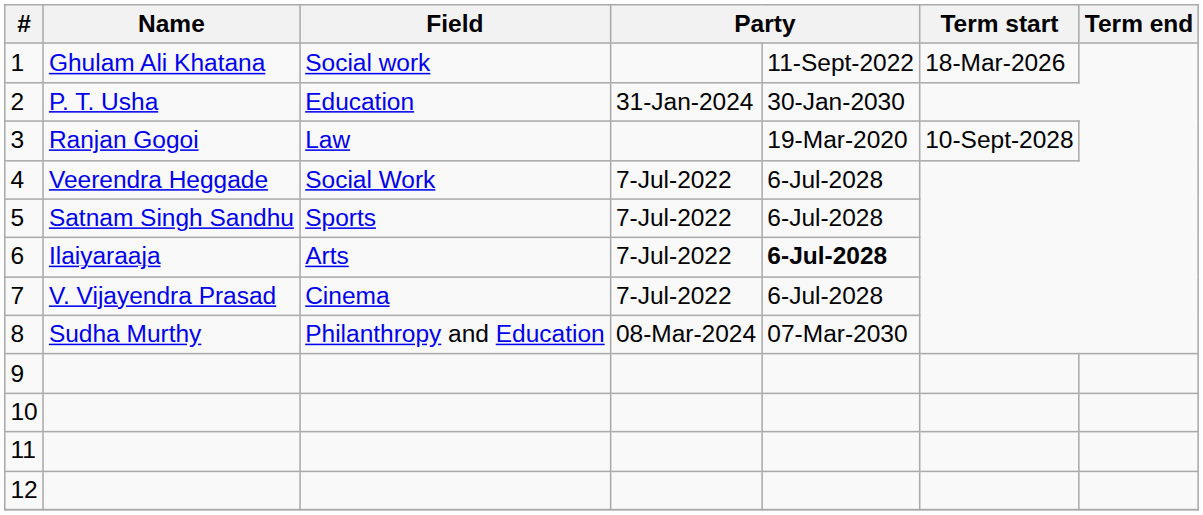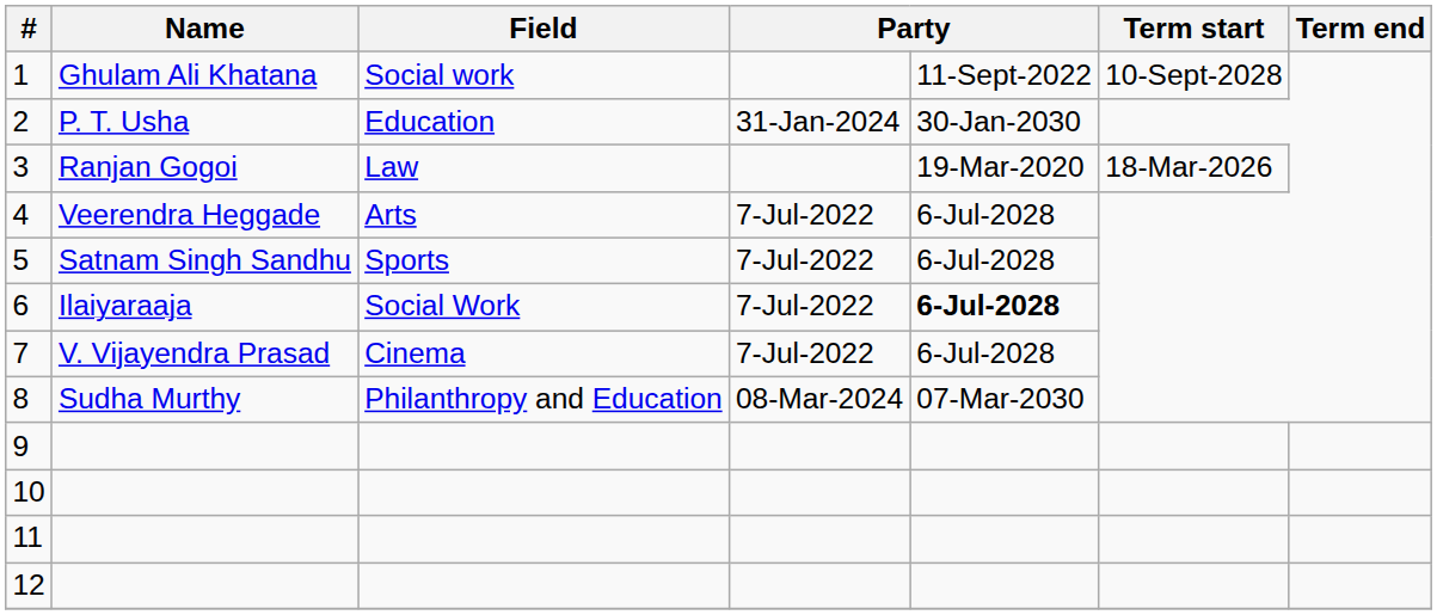 <table class="wikitable sortable">
 <tr>
 <th>#</th>
 <th>Name</th>
 <th>Field</th>
 <th colspan=2>Party</th>
 <th>Term start</th>
 <th>Term end</th>
 </tr>
 <tr>
 <td>1</td>
 <td><a href='#'>Ghulam Ali Khatana</a></td>
 <td><a href='#'>Social work</a></td>
 <td></td>
 <td>11-Sept-2022</td>
-<td>18-Mar-2026</td>
+<td>10-Sept-2028</td>
 </tr>
 <tr>
 <td>2</td>
 <td><a href='#'>P. T. Usha</a></td>
 <td><a href='#'>Education</a></td>
 <td>31-Jan-2024</td>
 <td>30-Jan-2030</td>
 </tr>
 <tr>
 <td>3</td>
 <td><a href='#'>Ranjan Gogoi</a></td>
 <td><a href='#'>Law</a></td>
 <td></td>
 <td>19-Mar-2020</td>
-<td>10-Sept-2028</td>
+<td>18-Mar-2026</td>
 </tr>
 <tr>
 <td>4</td>
 <td><a href='#'>Veerendra Heggade</a></td>
-<td><a href='#'>Social Work</a></td>
+<td><a href='#'>Arts</a></td>
 <td>7-Jul-2022</td>
 <td>6-Jul-2028</td>
 </tr>
 <tr>
 <td>5</td>
 <td><a href='#'>Satnam Singh Sandhu</a></td>
 <td><a href='#'>Sports</a></td>
 <td>7-Jul-2022</td>
 <td>6-Jul-2028</td>
 </tr>
 <tr>
 <td>6</td>
 <td><a href='#'>Ilaiyaraaja</a></td>
-<td><a href='#'>Arts</a></td>
+<td><a href='#'>Social Work</a></td>
 <td>7-Jul-2022</td>
 <td><strong>6-Jul-2028</strong></td>
 </tr>
 <tr>
 <td>7</td>
 <td><a href='#'>V. Vijayendra Prasad</a></td>
 <td><a href='#'>Cinema</a></td>
 <td>7-Jul-2022</td>
 <td>6-Jul-2028</td>
 </tr>
 <tr>
 <td>8</td>
 <td><a href='#'>Sudha Murthy</a></td>
 <td><a href='#'>Philanthropy</a> and <a href='#'>Education</a></td>
 <td>08-Mar-2024</td>
 <td>07-Mar-2030</td>
 </tr>
 <tr>
 <td>9</td>
 <td></td>
 <td></td>
 <td></td>
 <td></td>
 <td></td>
 <td></td>
 </tr>
 <tr>
 <td>10</td>
 <td></td>
 <td></td>
 <td></td>
 <td></td>
 <td></td>
 <td></td>
 </tr>
 <tr>
 <td>11</td>
 <td></td>
 <td></td>
 <td></td>
 <td></td>
 <td></td>
 <td></td>
 </tr>
 <tr>
 <td>12</td>
 <td></td>
 <td></td>
 <td></td>
 <td></td>
 <td></td>
 <td></td>
 </tr>
 <tr>
 </tr>
 </table>
